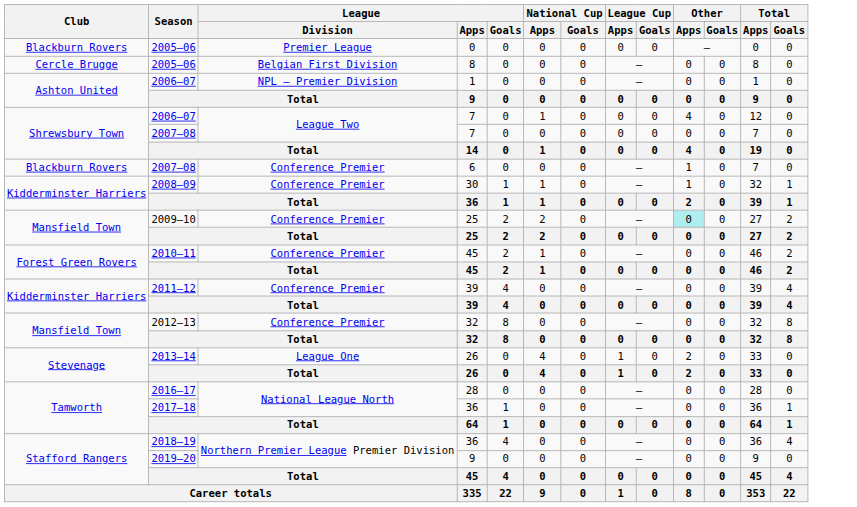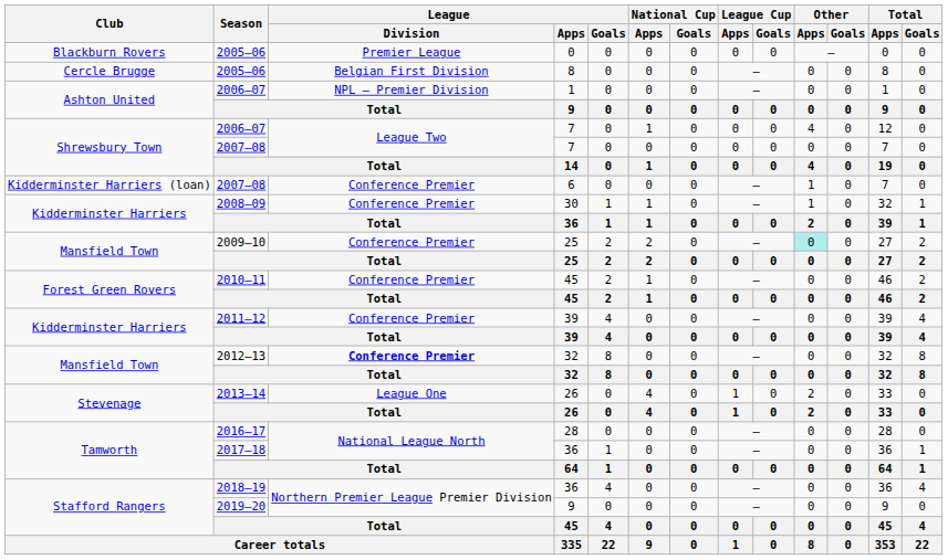 <table class="wikitable" style="text-align: center">
 <tr>
 <th rowspan="2">Club</th>
 <th rowspan="2">Season</th>
 <th colspan="3">League</th>
 <th colspan="2">National Cup</th>
 <th colspan="2">League Cup</th>
 <th colspan="2">Other</th>
 <th colspan="2">Total</th>
 </tr>
 <tr>
 <th>Division</th>
 <th>Apps</th>
 <th>Goals</th>
 <th>Apps</th>
 <th>Goals</th>
 <th>Apps</th>
 <th>Goals</th>
 <th>Apps</th>
 <th>Goals</th>
 <th>Apps</th>
 <th>Goals</th>
 </tr>
 <tr>
 <td><a href='#'>Blackburn Rovers</a></td>
 <td><a href='#'>2005–06</a></td>
 <td><a href='#'>Premier League</a></td>
 <td>0</td>
 <td>0</td>
 <td>0</td>
 <td>0</td>
 <td>0</td>
 <td>0</td>
 <td colspan="2">—</td>
 <td>0</td>
 <td>0</td>
 </tr>
 <tr>
 <td><a href='#'>Cercle Brugge</a></td>
 <td><a href='#'>2005–06</a></td>
 <td><a href='#'>Belgian First Division</a></td>
 <td>8</td>
 <td>0</td>
 <td>0</td>
 <td>0</td>
 <td colspan="2">—</td>
 <td>0</td>
 <td>0</td>
 <td>8</td>
 <td>0</td>
 </tr>
 <tr>
 <td rowspan="2"><a href='#'>Ashton United</a></td>
 <td><a href='#'>2006–07</a></td>
 <td><a href='#'>NPL – Premier Division</a></td>
 <td>1</td>
 <td>0</td>
 <td>0</td>
 <td>0</td>
 <td colspan="2">—</td>
 <td>0</td>
 <td>0</td>
 <td>1</td>
 <td>0</td>
 </tr>
 <tr>
 <th colspan="2">Total</th>
 <th>9</th>
 <th>0</th>
 <th>0</th>
 <th>0</th>
 <th>0</th>
 <th>0</th>
 <th>0</th>
 <th>0</th>
 <th>9</th>
 <th>0</th>
 </tr>
 <tr>
 <td rowspan="3"><a href='#'>Shrewsbury Town</a></td>
 <td><a href='#'>2006–07</a></td>
 <td rowspan="2"><a href='#'>League Two</a></td>
 <td>7</td>
 <td>0</td>
 <td>1</td>
 <td>0</td>
 <td>0</td>
 <td>0</td>
 <td>4</td>
 <td>0</td>
 <td>12</td>
 <td>0</td>
 </tr>
 <tr>
 <td><a href='#'>2007–08</a></td>
 <td>7</td>
 <td>0</td>
 <td>0</td>
 <td>0</td>
 <td>0</td>
 <td>0</td>
 <td>0</td>
 <td>0</td>
 <td>7</td>
 <td>0</td>
 </tr>
 <tr>
 <th colspan="2">Total</th>
 <th>14</th>
 <th>0</th>
 <th>1</th>
 <th>0</th>
 <th>0</th>
 <th>0</th>
 <th>4</th>
 <th>0</th>
 <th>19</th>
 <th>0</th>
 </tr>
 <tr>
-<td><a href='#'>Blackburn Rovers</a></td>
+<td><a href='#'>Kidderminster Harriers</a> (loan)</td>
 <td><a href='#'>2007–08</a></td>
 <td><a href='#'>Conference Premier</a></td>
 <td>6</td>
 <td>0</td>
 <td>0</td>
 <td>0</td>
 <td colspan="2">—</td>
 <td>1</td>
 <td>0</td>
 <td>7</td>
 <td>0</td>
 </tr>
 <tr>
 <td rowspan="2"><a href='#'>Kidderminster Harriers</a></td>
 <td><a href='#'>2008–09</a></td>
 <td><a href='#'>Conference Premier</a></td>
 <td>30</td>
 <td>1</td>
 <td>1</td>
 <td>0</td>
 <td colspan="2">—</td>
 <td>1</td>
 <td>0</td>
 <td>32</td>
 <td>1</td>
 </tr>
 <tr>
 <th colspan="2">Total</th>
 <th>36</th>
 <th>1</th>
 <th>1</th>
 <th>0</th>
 <th>0</th>
 <th>0</th>
 <th>2</th>
 <th>0</th>
 <th>39</th>
 <th>1</th>
 </tr>
 <tr>
 <td rowspan="2"><a href='#'>Mansfield Town</a></td>
 <td>2009–10</td>
 <td><a href='#'>Conference Premier</a></td>
 <td>25</td>
 <td>2</td>
 <td>2</td>
 <td>0</td>
 <td colspan="2">—</td>
 <td style="background: paleturquoise;">0</td>
 <td>0</td>
 <td>27</td>
 <td>2</td>
 </tr>
 <tr>
 <th colspan="2">Total</th>
 <th>25</th>
 <th>2</th>
 <th>2</th>
 <th>0</th>
 <th>0</th>
 <th>0</th>
 <th>0</th>
 <th>0</th>
 <th>27</th>
 <th>2</th>
 </tr>
 <tr>
 <td rowspan="2"><a href='#'>Forest Green Rovers</a></td>
 <td><a href='#'>2010–11</a></td>
 <td><a href='#'>Conference Premier</a></td>
 <td>45</td>
 <td>2</td>
 <td>1</td>
 <td>0</td>
 <td colspan="2">—</td>
 <td>0</td>
 <td>0</td>
 <td>46</td>
 <td>2</td>
 </tr>
 <tr>
 <th colspan="2">Total</th>
 <th>45</th>
 <th>2</th>
 <th>1</th>
 <th>0</th>
 <th>0</th>
 <th>0</th>
 <th>0</th>
 <th>0</th>
 <th>46</th>
 <th>2</th>
 </tr>
 <tr>
 <td rowspan="2"><a href='#'>Kidderminster Harriers</a></td>
 <td><a href='#'>2011–12</a></td>
 <td><a href='#'>Conference Premier</a></td>
 <td>39</td>
 <td>4</td>
 <td>0</td>
 <td>0</td>
 <td colspan="2">—</td>
 <td>0</td>
 <td>0</td>
 <td>39</td>
 <td>4</td>
 </tr>
 <tr>
 <th colspan="2">Total</th>
 <th>39</th>
 <th>4</th>
 <th>0</th>
 <th>0</th>
 <th>0</th>
 <th>0</th>
 <th>0</th>
 <th>0</th>
 <th>39</th>
 <th>4</th>
 </tr>
 <tr>
 <td rowspan="2"><a href='#'>Mansfield Town</a></td>
 <td>2012–13</td>
-<td><a href='#'>Conference Premier</a></td>
+<td><strong><a href='#'>Conference Premier</a></strong></td>
 <td>32</td>
 <td>8</td>
 <td>0</td>
 <td>0</td>
 <td colspan="2">—</td>
 <td>0</td>
 <td>0</td>
 <td>32</td>
 <td>8</td>
 </tr>
 <tr>
 <th colspan="2">Total</th>
 <th>32</th>
 <th>8</th>
 <th>0</th>
 <th>0</th>
 <th>0</th>
 <th>0</th>
 <th>0</th>
 <th>0</th>
 <th>32</th>
 <th>8</th>
 </tr>
 <tr>
 <td rowspan="2"><a href='#'>Stevenage</a></td>
 <td><a href='#'>2013–14</a></td>
 <td><a href='#'>League One</a></td>
 <td>26</td>
 <td>0</td>
 <td>4</td>
 <td>0</td>
 <td>1</td>
 <td>0</td>
 <td>2</td>
 <td>0</td>
 <td>33</td>
 <td>0</td>
 </tr>
 <tr>
 <th colspan="2">Total</th>
 <th>26</th>
 <th>0</th>
 <th>4</th>
 <th>0</th>
 <th>1</th>
 <th>0</th>
 <th>2</th>
 <th>0</th>
 <th>33</th>
 <th>0</th>
 </tr>
 <tr>
 <td rowspan="3"><a href='#'>Tamworth</a></td>
 <td><a href='#'>2016–17</a></td>
 <td rowspan="2"><a href='#'>National League North</a></td>
 <td>28</td>
 <td>0</td>
 <td>0</td>
 <td>0</td>
 <td colspan="2">—</td>
 <td>0</td>
 <td>0</td>
 <td>28</td>
 <td>0</td>
 </tr>
 <tr>
 <td><a href='#'>2017–18</a></td>
 <td>36</td>
 <td>1</td>
 <td>0</td>
 <td>0</td>
 <td colspan="2">—</td>
 <td>0</td>
 <td>0</td>
 <td>36</td>
 <td>1</td>
 </tr>
 <tr>
 <th colspan="2">Total</th>
 <th>64</th>
 <th>1</th>
 <th>0</th>
 <th>0</th>
 <th>0</th>
 <th>0</th>
 <th>0</th>
 <th>0</th>
 <th>64</th>
 <th>1</th>
 </tr>
 <tr>
 <td rowspan="3"><a href='#'>Stafford Rangers</a></td>
 <td><a href='#'>2018–19</a></td>
 <td rowspan="2"><a href='#'>Northern Premier League</a> Premier Division</td>
 <td>36</td>
 <td>4</td>
 <td>0</td>
 <td>0</td>
 <td colspan="2">—</td>
 <td>0</td>
 <td>0</td>
 <td>36</td>
 <td>4</td>
 </tr>
 <tr>
 <td><a href='#'>2019–20</a></td>
 <td>9</td>
 <td>0</td>
 <td>0</td>
 <td>0</td>
 <td colspan="2">—</td>
 <td>0</td>
 <td>0</td>
 <td>9</td>
 <td>0</td>
 </tr>
 <tr>
 <th colspan="2">Total</th>
 <th>45</th>
 <th>4</th>
 <th>0</th>
 <th>0</th>
 <th>0</th>
 <th>0</th>
 <th>0</th>
 <th>0</th>
 <th>45</th>
 <th>4</th>
 </tr>
 <tr>
 <th colspan="3">Career totals</th>
 <th>335</th>
 <th>22</th>
 <th>9</th>
 <th>0</th>
 <th>1</th>
 <th>0</th>
 <th>8</th>
 <th>0</th>
 <th>353</th>
 <th>22</th>
 </tr>
 </table>
